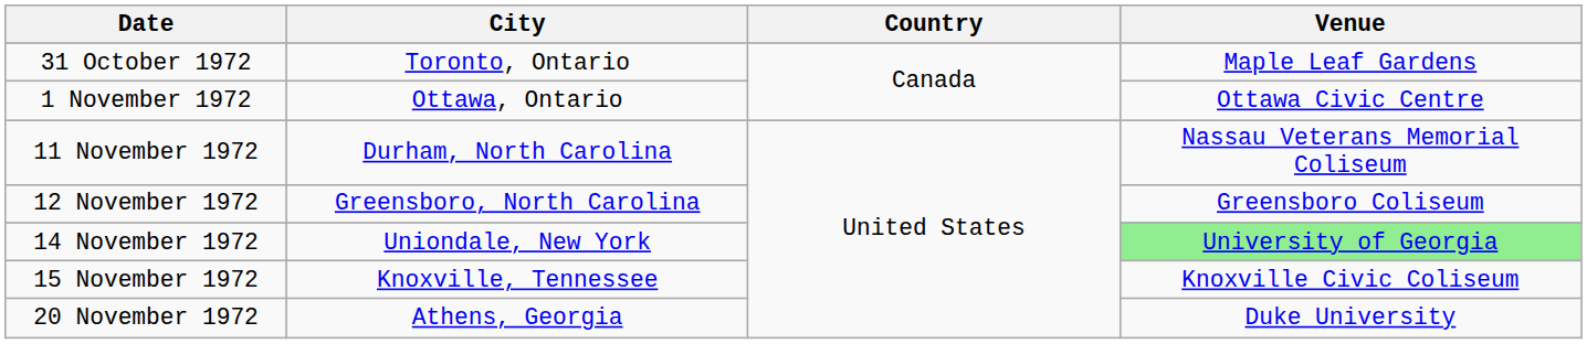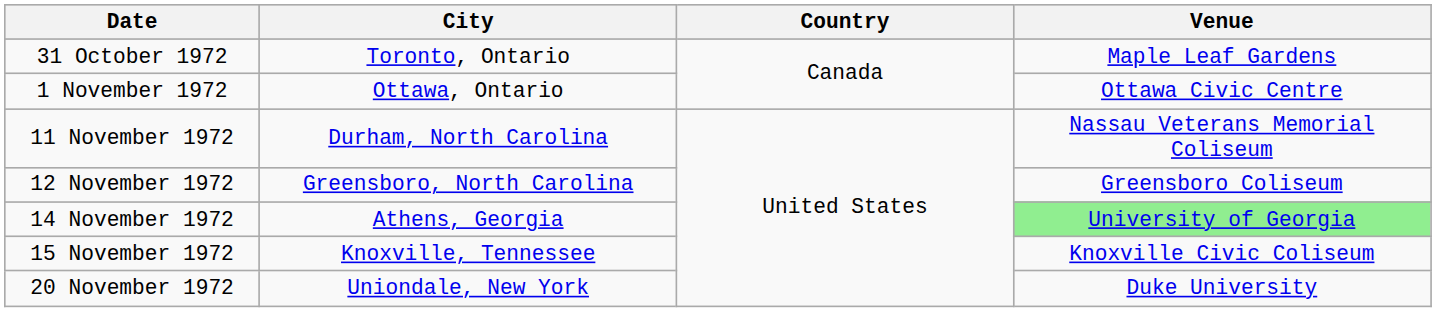 <table class="wikitable" style="text-align:center;">
 <tr>
 <th width="150">Date</th>
 <th width="250">City</th>
 <th width="200">Country</th>
 <th width="250">Venue</th>
 </tr>
 <tr>
 <td>31 October 1972</td>
 <td><a href='#'>Toronto</a>, Ontario</td>
 <td rowspan=2>Canada</td>
 <td><a href='#'>Maple Leaf Gardens</a></td>
 </tr>
 <tr>
 <td>1 November 1972</td>
 <td><a href='#'>Ottawa</a>, Ontario</td>
 <td><a href='#'>Ottawa Civic Centre</a></td>
 </tr>
 <tr>
 <td>11 November 1972</td>
 <td><a href='#'>Durham, North Carolina</a></td>
 <td rowspan=5>United States</td>
 <td><a href='#'>Nassau Veterans Memorial Coliseum</a></td>
 </tr>
 <tr>
 <td>12 November 1972</td>
 <td><a href='#'>Greensboro, North Carolina</a></td>
 <td><a href='#'>Greensboro Coliseum</a></td>
 </tr>
 <tr>
 <td>14 November 1972</td>
-<td><a href='#'>Uniondale, New York</a></td>
+<td><a href='#'>Athens, Georgia</a> </td>
 <td style="background: lightgreen;"><a href='#'>University of Georgia</a></td>
 </tr>
 <tr>
 <td>15 November 1972</td>
 <td><a href='#'>Knoxville, Tennessee</a> </td>
 <td><a href='#'>Knoxville Civic Coliseum</a></td>
 </tr>
 <tr>
 <td>20 November 1972</td>
-<td><a href='#'>Athens, Georgia</a> </td>
+<td><a href='#'>Uniondale, New York</a></td>
 <td><a href='#'>Duke University</a></td>
 </tr>
 </table>
